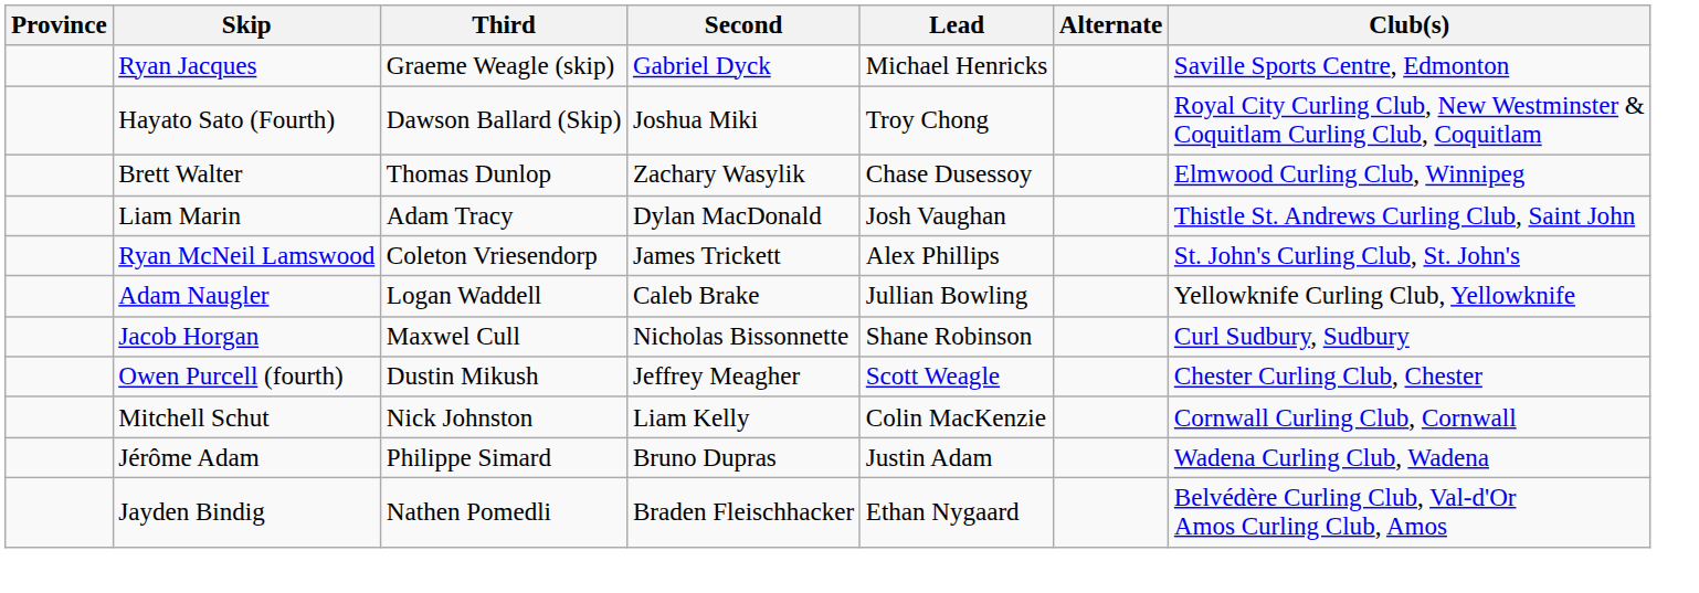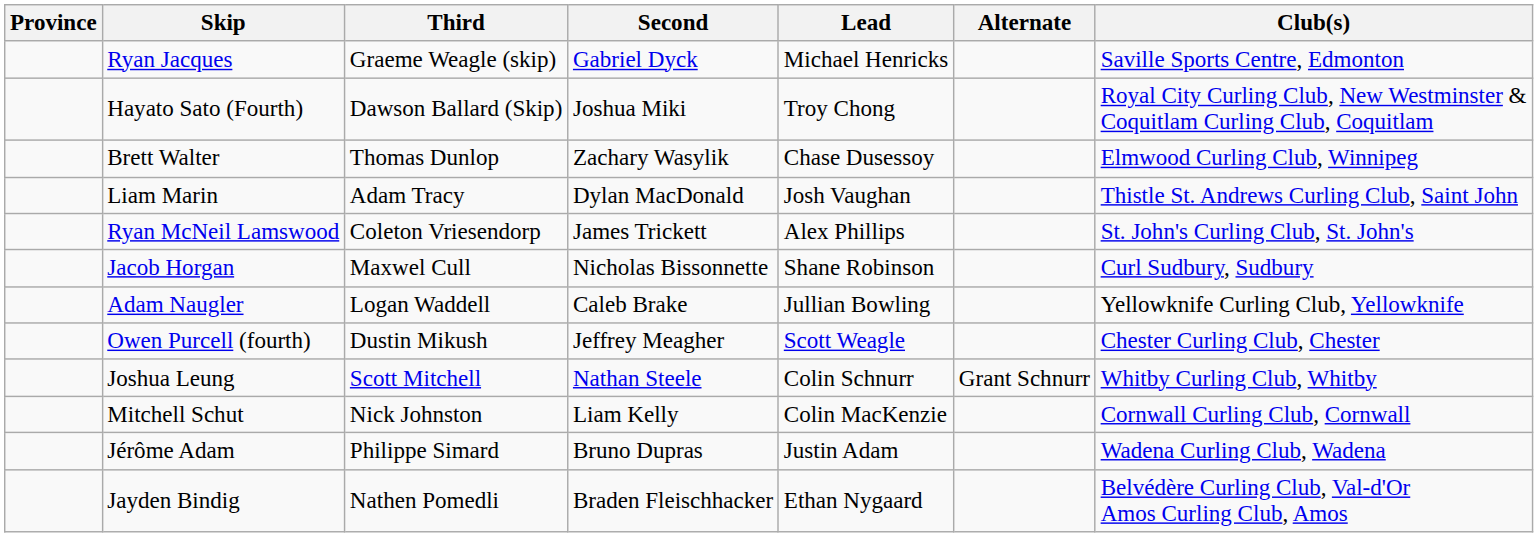 <table class="wikitable">
 <tr>
 <th>Province</th>
 <th>Skip</th>
 <th>Third</th>
 <th>Second</th>
 <th>Lead</th>
 <th>Alternate</th>
 <th>Club(s)</th>
 </tr>
 <tr>
 <td></td>
 <td><a href='#'>Ryan Jacques</a></td>
 <td>Graeme Weagle (skip)</td>
 <td><a href='#'>Gabriel Dyck</a></td>
 <td>Michael Henricks</td>
 <td></td>
 <td><a href='#'>Saville Sports Centre</a>, <a href='#'>Edmonton</a></td>
 </tr>
 <tr>
 <td></td>
 <td>Hayato Sato (Fourth)</td>
 <td>Dawson Ballard (Skip)</td>
 <td>Joshua Miki</td>
 <td>Troy Chong</td>
 <td></td>
 <td><a href='#'>Royal City Curling Club</a>, <a href='#'>New Westminster</a> & <br><a href='#'>Coquitlam Curling Club</a>, <a href='#'>Coquitlam</a></td>
 </tr>
 <tr>
 <td></td>
 <td>Brett Walter</td>
 <td>Thomas Dunlop</td>
 <td>Zachary Wasylik</td>
 <td>Chase Dusessoy</td>
 <td></td>
 <td><a href='#'>Elmwood Curling Club</a>, <a href='#'>Winnipeg</a></td>
 </tr>
 <tr>
 <td></td>
 <td>Liam Marin</td>
 <td>Adam Tracy</td>
 <td>Dylan MacDonald</td>
 <td>Josh Vaughan</td>
 <td></td>
 <td><a href='#'>Thistle St. Andrews Curling Club</a>, <a href='#'>Saint John</a></td>
 </tr>
 <tr>
 <td></td>
 <td><a href='#'>Ryan McNeil Lamswood</a></td>
 <td>Coleton Vriesendorp</td>
 <td>James Trickett</td>
 <td>Alex Phillips</td>
 <td></td>
 <td><a href='#'>St. John's Curling Club</a>, <a href='#'>St. John's</a></td>
 </tr>
 <tr>
 <td></td>
+<td><a href='#'>Jacob Horgan</a></td>
+<td>Maxwel Cull</td>
+<td>Nicholas Bissonnette</td>
+<td>Shane Robinson</td>
+<td></td>
+<td><a href='#'>Curl Sudbury</a>, <a href='#'>Sudbury</a></td>
+</tr>
+<tr>
+<td></td>
 <td><a href='#'>Adam Naugler</a></td>
 <td>Logan Waddell</td>
 <td>Caleb Brake</td>
 <td>Jullian Bowling</td>
 <td></td>
 <td>Yellowknife Curling Club, <a href='#'>Yellowknife</a></td>
 </tr>
 <tr>
 <td></td>
-<td><a href='#'>Jacob Horgan</a></td>
-<td>Maxwel Cull</td>
-<td>Nicholas Bissonnette</td>
-<td>Shane Robinson</td>
-<td></td>
-<td><a href='#'>Curl Sudbury</a>, <a href='#'>Sudbury</a></td>
-</tr>
-<tr>
-<td></td>
 <td><a href='#'>Owen Purcell</a> (fourth)</td>
 <td>Dustin Mikush</td>
 <td>Jeffrey Meagher</td>
 <td><a href='#'>Scott Weagle</a></td>
 <td></td>
 <td><a href='#'>Chester Curling Club</a>, <a href='#'>Chester</a></td>
+</tr>
+<tr>
+<td></td>
+<td>Joshua Leung</td>
+<td><a href='#'>Scott Mitchell</a></td>
+<td><a href='#'>Nathan Steele</a></td>
+<td>Colin Schnurr</td>
+<td>Grant Schnurr</td>
+<td><a href='#'>Whitby Curling Club</a>, <a href='#'>Whitby</a></td>
 </tr>
 <tr>
 <td></td>
 <td>Mitchell Schut</td>
 <td>Nick Johnston</td>
 <td>Liam Kelly</td>
 <td>Colin MacKenzie</td>
 <td></td>
 <td><a href='#'>Cornwall Curling Club</a>, <a href='#'>Cornwall</a></td>
 </tr>
 <tr>
 <td></td>
 <td>Jérôme Adam</td>
 <td>Philippe Simard</td>
 <td>Bruno Dupras</td>
 <td>Justin Adam</td>
 <td></td>
 <td><a href='#'>Wadena Curling Club</a>, <a href='#'>Wadena</a></td>
 </tr>
 <tr>
 <td></td>
 <td>Jayden Bindig</td>
 <td>Nathen Pomedli</td>
 <td>Braden Fleischhacker</td>
 <td>Ethan Nygaard</td>
 <td></td>
 <td><a href='#'>Belvédère Curling Club</a>, <a href='#'>Val-d'Or</a><br><a href='#'>Amos Curling Club</a>, <a href='#'>Amos</a></td>
 </tr>
 </table>
